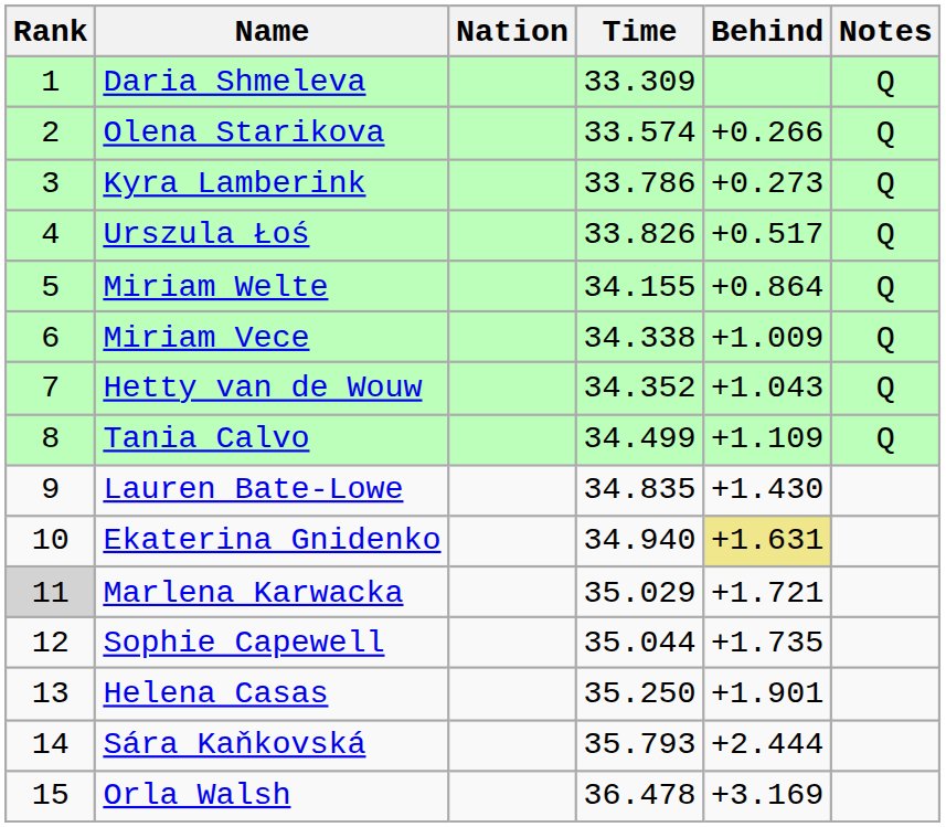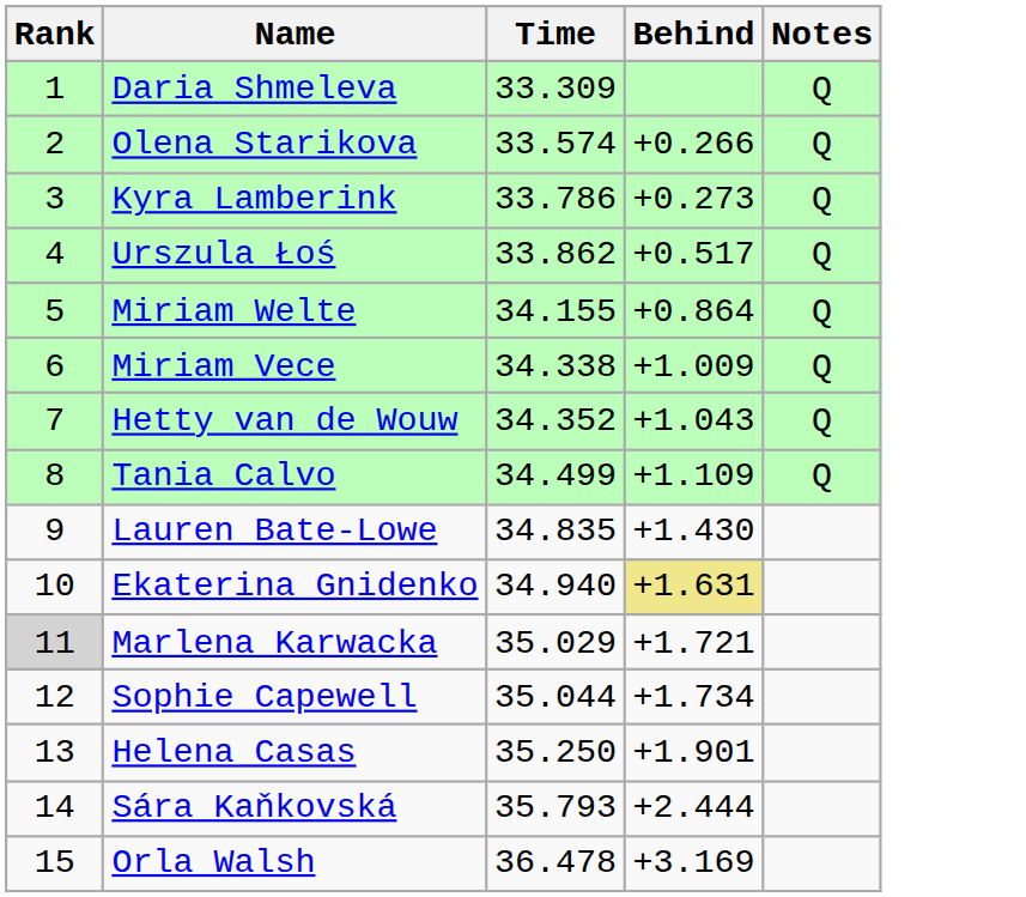 <table class="wikitable sortable" style="text-align:center">
 <tr>
 <th>Rank</th>
 <th>Name</th>
-<th>Nation</th>
 <th>Time</th>
 <th>Behind</th>
 <th>Notes</th>
 </tr>
 <tr bgcolor=bbffbb>
 <td>1</td>
 <td align=left><a href='#'>Daria Shmeleva</a></td>
-<td align=left></td>
 <td>33.309</td>
 <td></td>
 <td>Q</td>
 </tr>
 <tr bgcolor=bbffbb>
 <td>2</td>
 <td align=left><a href='#'>Olena Starikova</a></td>
-<td align=left></td>
 <td>33.574</td>
 <td>+0.266</td>
 <td>Q</td>
 </tr>
 <tr bgcolor=bbffbb>
 <td>3</td>
 <td align=left><a href='#'>Kyra Lamberink</a></td>
-<td align=left></td>
 <td>33.786</td>
 <td>+0.273</td>
 <td>Q</td>
 </tr>
 <tr bgcolor=bbffbb>
 <td>4</td>
 <td align=left><a href='#'>Urszula Łoś</a></td>
-<td align=left></td>
-<td>33.826</td>
+<td>33.862</td>
 <td>+0.517</td>
 <td>Q</td>
 </tr>
 <tr bgcolor=bbffbb>
 <td>5</td>
 <td align=left><a href='#'>Miriam Welte</a></td>
-<td align=left></td>
 <td>34.155</td>
 <td>+0.864</td>
 <td>Q</td>
 </tr>
 <tr bgcolor=bbffbb>
 <td>6</td>
 <td align=left><a href='#'>Miriam Vece</a></td>
-<td align=left></td>
 <td>34.338</td>
 <td>+1.009</td>
 <td>Q</td>
 </tr>
 <tr bgcolor=bbffbb>
 <td>7</td>
 <td align=left><a href='#'>Hetty van de Wouw</a></td>
-<td align=left></td>
 <td>34.352</td>
 <td>+1.043</td>
 <td>Q</td>
 </tr>
 <tr bgcolor=bbffbb>
 <td>8</td>
 <td align=left><a href='#'>Tania Calvo</a></td>
-<td align=left></td>
 <td>34.499</td>
 <td>+1.109</td>
 <td>Q</td>
 </tr>
 <tr>
 <td>9</td>
 <td align=left><a href='#'>Lauren Bate-Lowe</a></td>
-<td align=left></td>
 <td>34.835</td>
 <td>+1.430</td>
 <td></td>
 </tr>
 <tr>
 <td>10</td>
 <td align=left><a href='#'>Ekaterina Gnidenko</a></td>
-<td align=left></td>
 <td>34.940</td>
 <td style="background: khaki;">+1.631</td>
 <td></td>
 </tr>
 <tr>
 <td style="background: lightgrey;">11</td>
 <td align=left><a href='#'>Marlena Karwacka</a></td>
-<td align=left></td>
 <td>35.029</td>
 <td>+1.721</td>
 <td></td>
 </tr>
 <tr>
 <td>12</td>
 <td align=left><a href='#'>Sophie Capewell</a></td>
-<td align=left></td>
 <td>35.044</td>
-<td>+1.735</td>
+<td>+1.734</td>
 <td></td>
 </tr>
 <tr>
 <td>13</td>
 <td align=left><a href='#'>Helena Casas</a></td>
-<td align=left></td>
 <td>35.250</td>
 <td>+1.901</td>
 <td></td>
 </tr>
 <tr>
 <td>14</td>
 <td align=left><a href='#'>Sára Kaňkovská</a></td>
-<td align=left></td>
 <td>35.793</td>
 <td>+2.444</td>
 <td></td>
 </tr>
 <tr>
 <td>15</td>
 <td align=left><a href='#'>Orla Walsh</a></td>
-<td align=left></td>
 <td>36.478</td>
 <td>+3.169</td>
 <td></td>
 </tr>
 </table>
